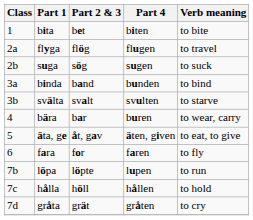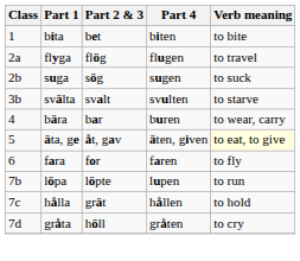 <table class="wikitable">
 <tr>
 <th>Class</th>
 <th>Part 1</th>
 <th>Part 2 & 3</th>
 <th>Part 4</th>
 <th>Verb meaning</th>
 </tr>
 <tr>
 <td>1</td>
 <td>b<strong>i</strong>ta</td>
 <td>b<strong>e</strong>t</td>
 <td>b<strong>i</strong>ten</td>
 <td>to bite</td>
 </tr>
 <tr>
 <td>2a</td>
 <td>fl<strong>y</strong>ga</td>
 <td>fl<strong>ö</strong>g</td>
 <td>fl<strong>u</strong>gen</td>
 <td>to travel</td>
 </tr>
 <tr>
 <td>2b</td>
 <td>s<strong>u</strong>ga</td>
 <td>s<strong>ö</strong>g</td>
 <td>s<strong>u</strong>gen</td>
 <td>to suck</td>
 </tr>
 <tr>
-<td>3a</td>
-<td>b<strong>i</strong>nda</td>
-<td>b<strong>a</strong>nd</td>
-<td>b<strong>u</strong>nden</td>
-<td>to bind</td>
-</tr>
-<tr>
 <td>3b</td>
 <td>sv<strong>ä</strong>lta</td>
 <td>sv<strong>a</strong>lt</td>
 <td>sv<strong>u</strong>lten</td>
 <td>to starve</td>
 </tr>
 <tr>
 <td>4</td>
 <td>b<strong>ä</strong>ra</td>
 <td>b<strong>a</strong>r</td>
 <td>b<strong>u</strong>ren</td>
 <td>to wear, carry</td>
 </tr>
 <tr>
 <td>5</td>
 <td><strong>ä</strong>ta, g<strong>e</strong></td>
 <td><strong>å</strong>t, g<strong>a</strong>v</td>
 <td><strong>ä</strong>ten, g<strong>i</strong>ven</td>
-<td>to eat, to give</td>
+<td style="background: lightyellow;">to eat, to give</td>
 </tr>
 <tr>
 <td>6</td>
 <td>f<strong>a</strong>ra</td>
 <td>f<strong>o</strong>r</td>
 <td>f<strong>a</strong>ren</td>
 <td>to fly</td>
 </tr>
 <tr>
 <td>7b</td>
 <td>l<strong>ö</strong>pa</td>
 <td>l<strong>ö</strong>pte</td>
 <td>l<strong>u</strong>pen</td>
 <td>to run</td>
 </tr>
 <tr>
 <td>7c</td>
 <td>h<strong>å</strong>lla</td>
-<td>h<strong>ö</strong>ll</td>
+<td>gr<strong>ä</strong>t</td>
 <td>h<strong>å</strong>llen</td>
 <td>to hold</td>
 </tr>
 <tr>
 <td>7d</td>
 <td>gr<strong>å</strong>ta</td>
-<td>gr<strong>ä</strong>t</td>
+<td>h<strong>ö</strong>ll</td>
 <td>gr<strong>å</strong>ten</td>
 <td>to cry</td>
 </tr>
 <tr>
 </tr>
 </table>
